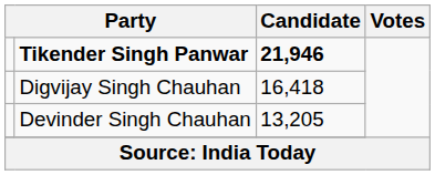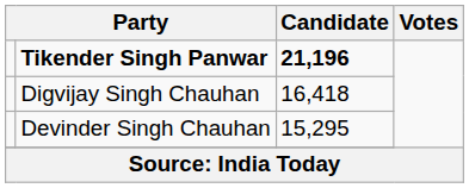 <table class="wikitable sortable">
 <tr>
 <th colspan="2">Party</th>
 <th colspan="1">Candidate</th>
 <th colspan="1">Votes</th>
 </tr>
 <tr>
 <td></td>
 <td><strong>Tikender Singh Panwar</strong></td>
-<td><strong>21,946</strong></td>
+<td><strong>21,196</strong></td>
 </tr>
 <tr>
 <td></td>
 <td>Digvijay Singh Chauhan</td>
 <td>16,418</td>
 </tr>
 <tr>
 <td></td>
 <td>Devinder Singh Chauhan</td>
-<td>13,205</td>
+<td>15,295</td>
 </tr>
 <tr>
 </tr>
 <tr>
 <th colspan="4">Source: India Today</th>
 </tr>
 </table>
